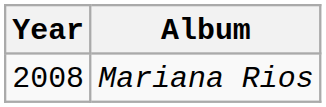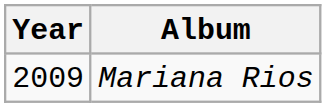 <table Class="wikitable" style="text-align:center">
 <tr>
 <th>Year</th>
 <th>Album</th>
 </tr>
 <tr>
-<td>2008</td>
+<td>2009</td>
 <td><em>Mariana Rios</em></td>
 </tr>
 </table>
